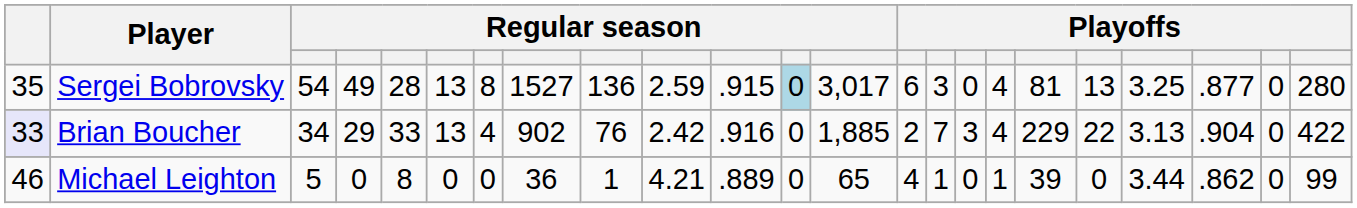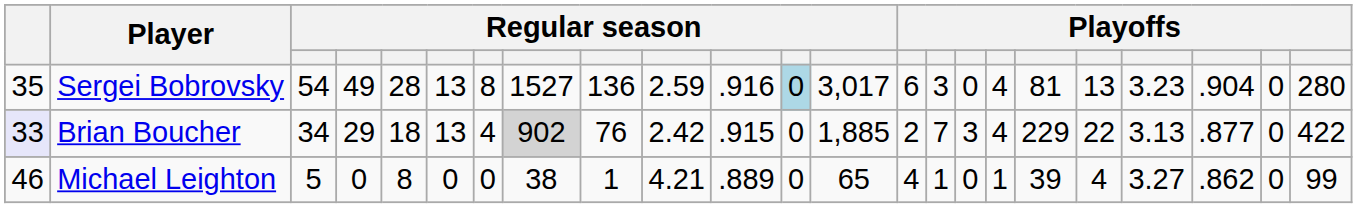 <table class="wikitable plainrowheaders" style="text-align:center;">
 <tr>
 <th scope="col" rowspan="2"></th>
 <th scope="col" rowspan="2">Player</th>
 <th scope=colgroup colspan=11>Regular season</th>
 <th scope=colgroup colspan=10>Playoffs</th>
 </tr>
 <tr>
 <th scope="col"></th>
 <th scope="col"></th>
 <th scope="col"></th>
 <th scope="col"></th>
 <th scope="col"></th>
 <th scope="col"></th>
 <th scope="col"></th>
 <th scope="col"></th>
 <th scope="col"></th>
 <th scope="col"></th>
 <th scope="col"></th>
 <th scope="col"></th>
 <th scope="col"></th>
 <th scope="col"></th>
 <th scope="col"></th>
 <th scope="col"></th>
 <th scope="col"></th>
 <th scope="col"></th>
 <th scope="col"></th>
 <th scope="col"></th>
 <th scope="col"></th>
 </tr>
 <tr>
 <td scope="row">35</td>
 <td align="left"><a href='#'>Sergei Bobrovsky</a></td>
 <td>54</td>
 <td>49</td>
 <td>28</td>
 <td>13</td>
 <td>8</td>
 <td>1527</td>
 <td>136</td>
 <td>2.59</td>
-<td>.915</td>
+<td>.916</td>
 <td style="background: lightblue;">0</td>
 <td>3,017</td>
 <td>6</td>
 <td>3</td>
 <td>0</td>
 <td>4</td>
 <td>81</td>
 <td>13</td>
-<td>3.25</td>
-<td>.877</td>
+<td>3.23</td>
+<td>.904</td>
 <td>0</td>
 <td>280</td>
 </tr>
 <tr>
 <td scope="row" style="background: lavender;">33</td>
 <td align="left"><a href='#'>Brian Boucher</a></td>
 <td>34</td>
 <td>29</td>
-<td>33</td>
+<td>18</td>
 <td>13</td>
 <td>4</td>
-<td>902</td>
+<td style="background: lightgrey;">902</td>
 <td>76</td>
 <td>2.42</td>
-<td>.916</td>
+<td>.915</td>
 <td>0</td>
 <td>1,885</td>
 <td>2</td>
 <td>7</td>
 <td>3</td>
 <td>4</td>
 <td>229</td>
 <td>22</td>
 <td>3.13</td>
-<td>.904</td>
+<td>.877</td>
 <td>0</td>
 <td>422</td>
 </tr>
 <tr>
 <td scope="row">46</td>
 <td align="left"><a href='#'>Michael Leighton</a></td>
 <td>5</td>
 <td>0</td>
 <td>8</td>
 <td>0</td>
 <td>0</td>
-<td>36</td>
+<td>38</td>
 <td>1</td>
 <td>4.21</td>
 <td>.889</td>
 <td>0</td>
 <td>65</td>
 <td>4</td>
 <td>1</td>
 <td>0</td>
 <td>1</td>
 <td>39</td>
-<td>0</td>
-<td>3.44</td>
+<td>4</td>
+<td>3.27</td>
 <td>.862</td>
 <td>0</td>
 <td>99</td>
 </tr>
 </table>
